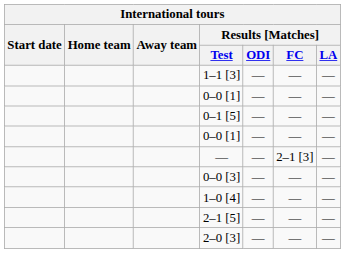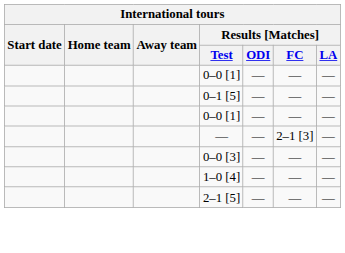 <table class="wikitable">
 <tr>
 <th colspan="7">International tours</th>
 </tr>
 <tr>
 <th rowspan="2">Start date</th>
 <th rowspan="2">Home team</th>
 <th rowspan="2">Away team</th>
 <th colspan="4">Results [Matches]</th>
 </tr>
 <tr>
 <th><a href='#'>Test</a></th>
 <th><a href='#'>ODI</a></th>
 <th><a href='#'>FC</a></th>
 <th><a href='#'>LA</a></th>
-</tr>
-<tr>
-<td><a href='#'></a></td>
-<td></td>
-<td></td>
-<td>1–1 [3]</td>
-<td ; style="text-align:center">—</td>
-<td ; style="text-align:center">—</td>
-<td ; style="text-align:center">—</td>
 </tr>
 <tr>
 <td><a href='#'></a></td>
 <td></td>
 <td></td>
 <td>0–0 [1]</td>
 <td ; style="text-align:center">—</td>
 <td ; style="text-align:center">—</td>
 <td ; style="text-align:center">—</td>
 </tr>
 <tr>
 <td><a href='#'></a></td>
 <td></td>
 <td></td>
 <td>0–1 [5]</td>
 <td ; style="text-align:center">—</td>
 <td ; style="text-align:center">—</td>
 <td ; style="text-align:center">—</td>
 </tr>
 <tr>
 <td><a href='#'></a></td>
 <td></td>
 <td></td>
 <td>0–0 [1]</td>
 <td ; style="text-align:center">—</td>
 <td ; style="text-align:center">—</td>
 <td ; style="text-align:center">—</td>
 </tr>
 <tr>
 <td><a href='#'></a></td>
 <td></td>
 <td></td>
 <td ; style="text-align:center">—</td>
 <td ; style="text-align:center">—</td>
 <td>2–1 [3]</td>
 <td ; style="text-align:center">—</td>
 </tr>
 <tr>
 <td><a href='#'></a></td>
 <td></td>
 <td></td>
 <td>0–0 [3]</td>
 <td ; style="text-align:center">—</td>
 <td ; style="text-align:center">—</td>
 <td ; style="text-align:center">—</td>
 </tr>
 <tr>
 <td><a href='#'></a></td>
 <td></td>
 <td></td>
 <td>1–0 [4]</td>
 <td ; style="text-align:center">—</td>
 <td ; style="text-align:center">—</td>
 <td ; style="text-align:center">—</td>
 </tr>
 <tr>
 <td><a href='#'></a></td>
 <td></td>
 <td></td>
 <td>2–1 [5]</td>
 <td ; style="text-align:center">—</td>
 <td ; style="text-align:center">—</td>
 <td ; style="text-align:center">—</td>
 </tr>
-<tr>
-<td><a href='#'></a></td>
-<td></td>
-<td></td>
-<td>2–0 [3]</td>
-<td ; style="text-align:center">—</td>
-<td ; style="text-align:center">—</td>
-<td ; style="text-align:center">—</td>
-</tr>
 </table>
